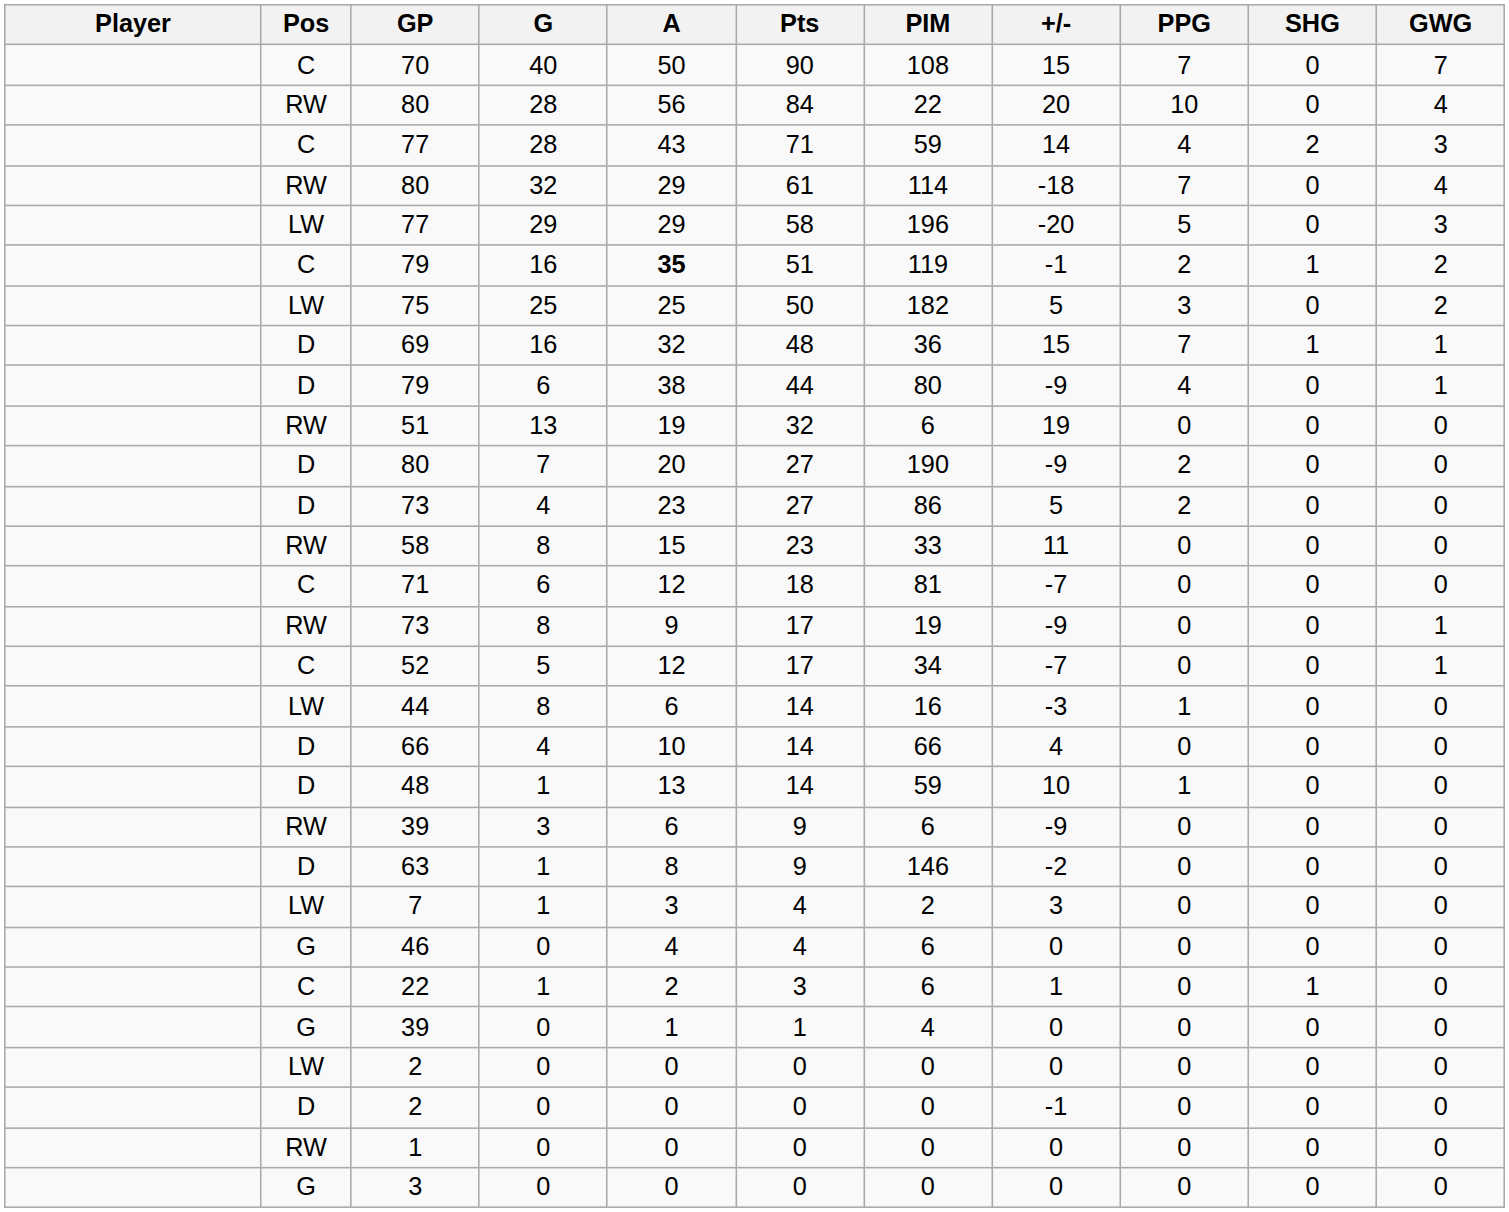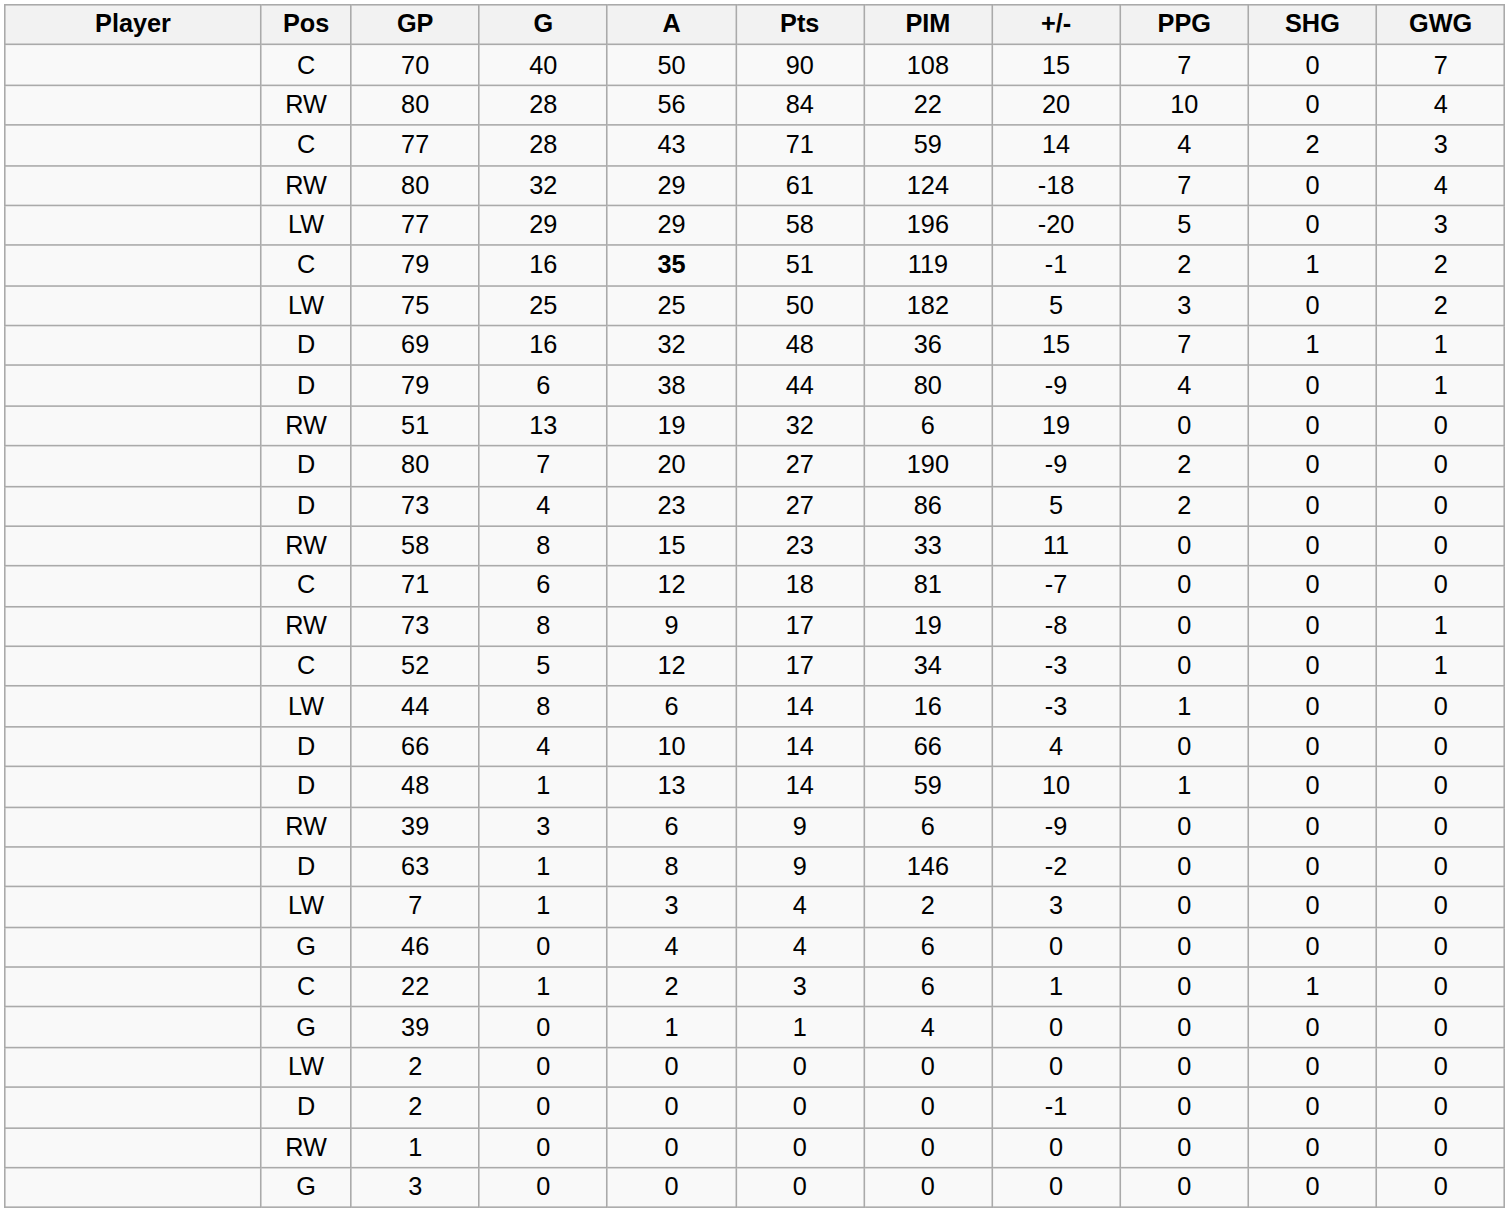 <table class="wikitable sortable" width="60%">
 <tr ALIGN="center">
 <th bgcolor="#DDDDFF" width="10%">Player</th>
 <th bgcolor="#DDDDFF" width="3%" title="Position">Pos</th>
 <th bgcolor="#DDDDFF" width="5%" title="Games played">GP</th>
 <th bgcolor="#DDDDFF" width="5%" title="Goals">G</th>
 <th bgcolor="#DDDDFF" width="5%" title="Assists">A</th>
 <th bgcolor="#DDDDFF" width="5%" title="Points">Pts</th>
 <th bgcolor="#DDDDFF" width="5%" title="Penalties in Minutes">PIM</th>
 <th bgcolor="#DDDDFF" width="5%" title="Plus/minus">+/-</th>
 <th bgcolor="#DDDDFF" width="5%" title="Power play goals">PPG</th>
 <th bgcolor="#DDDDFF" width="5%" title="Short-handed goals">SHG</th>
 <th bgcolor="#DDDDFF" width="5%" title="Game-winning goals">GWG</th>
 </tr>
 <tr align="center">
 <td align="right"></td>
 <td>C</td>
 <td>70</td>
 <td>40</td>
 <td>50</td>
 <td>90</td>
 <td>108</td>
 <td>15</td>
 <td>7</td>
 <td>0</td>
 <td>7</td>
 </tr>
 <tr align="center">
 <td align="right"></td>
 <td>RW</td>
 <td>80</td>
 <td>28</td>
 <td>56</td>
 <td>84</td>
 <td>22</td>
 <td>20</td>
 <td>10</td>
 <td>0</td>
 <td>4</td>
 </tr>
 <tr align="center">
 <td align="right"></td>
 <td>C</td>
 <td>77</td>
 <td>28</td>
 <td>43</td>
 <td>71</td>
 <td>59</td>
 <td>14</td>
 <td>4</td>
 <td>2</td>
 <td>3</td>
 </tr>
 <tr align="center">
 <td align="right"></td>
 <td>RW</td>
 <td>80</td>
 <td>32</td>
 <td>29</td>
 <td>61</td>
-<td>114</td>
+<td>124</td>
 <td>-18</td>
 <td>7</td>
 <td>0</td>
 <td>4</td>
 </tr>
 <tr align="center">
 <td align="right"></td>
 <td>LW</td>
 <td>77</td>
 <td>29</td>
 <td>29</td>
 <td>58</td>
 <td>196</td>
 <td>-20</td>
 <td>5</td>
 <td>0</td>
 <td>3</td>
 </tr>
 <tr align="center">
 <td align="right"></td>
 <td>C</td>
 <td>79</td>
 <td>16</td>
 <td><strong>35</strong></td>
 <td>51</td>
 <td>119</td>
 <td>-1</td>
 <td>2</td>
 <td>1</td>
 <td>2</td>
 </tr>
 <tr align="center">
 <td align="right"></td>
 <td>LW</td>
 <td>75</td>
 <td>25</td>
 <td>25</td>
 <td>50</td>
 <td>182</td>
 <td>5</td>
 <td>3</td>
 <td>0</td>
 <td>2</td>
 </tr>
 <tr align="center">
 <td align="right"></td>
 <td>D</td>
 <td>69</td>
 <td>16</td>
 <td>32</td>
 <td>48</td>
 <td>36</td>
 <td>15</td>
 <td>7</td>
 <td>1</td>
 <td>1</td>
 </tr>
 <tr align="center">
 <td align="right"></td>
 <td>D</td>
 <td>79</td>
 <td>6</td>
 <td>38</td>
 <td>44</td>
 <td>80</td>
 <td>-9</td>
 <td>4</td>
 <td>0</td>
 <td>1</td>
 </tr>
 <tr align="center">
 <td align="right"></td>
 <td>RW</td>
 <td>51</td>
 <td>13</td>
 <td>19</td>
 <td>32</td>
 <td>6</td>
 <td>19</td>
 <td>0</td>
 <td>0</td>
 <td>0</td>
 </tr>
 <tr align="center">
 <td align="right"></td>
 <td>D</td>
 <td>80</td>
 <td>7</td>
 <td>20</td>
 <td>27</td>
 <td>190</td>
 <td>-9</td>
 <td>2</td>
 <td>0</td>
 <td>0</td>
 </tr>
 <tr align="center">
 <td align="right"></td>
 <td>D</td>
 <td>73</td>
 <td>4</td>
 <td>23</td>
 <td>27</td>
 <td>86</td>
 <td>5</td>
 <td>2</td>
 <td>0</td>
 <td>0</td>
 </tr>
 <tr align="center">
 <td align="right"></td>
 <td>RW</td>
 <td>58</td>
 <td>8</td>
 <td>15</td>
 <td>23</td>
 <td>33</td>
 <td>11</td>
 <td>0</td>
 <td>0</td>
 <td>0</td>
 </tr>
 <tr align="center">
 <td align="right"></td>
 <td>C</td>
 <td>71</td>
 <td>6</td>
 <td>12</td>
 <td>18</td>
 <td>81</td>
 <td>-7</td>
 <td>0</td>
 <td>0</td>
 <td>0</td>
 </tr>
 <tr align="center">
 <td align="right"></td>
 <td>RW</td>
 <td>73</td>
 <td>8</td>
 <td>9</td>
 <td>17</td>
 <td>19</td>
-<td>-9</td>
+<td>-8</td>
 <td>0</td>
 <td>0</td>
 <td>1</td>
 </tr>
 <tr align="center">
 <td align="right"></td>
 <td>C</td>
 <td>52</td>
 <td>5</td>
 <td>12</td>
 <td>17</td>
 <td>34</td>
-<td>-7</td>
+<td>-3</td>
 <td>0</td>
 <td>0</td>
 <td>1</td>
 </tr>
 <tr align="center">
 <td align="right"></td>
 <td>LW</td>
 <td>44</td>
 <td>8</td>
 <td>6</td>
 <td>14</td>
 <td>16</td>
 <td>-3</td>
 <td>1</td>
 <td>0</td>
 <td>0</td>
 </tr>
 <tr align="center">
 <td align="right"></td>
 <td>D</td>
 <td>66</td>
 <td>4</td>
 <td>10</td>
 <td>14</td>
 <td>66</td>
 <td>4</td>
 <td>0</td>
 <td>0</td>
 <td>0</td>
 </tr>
 <tr align="center">
 <td align="right"></td>
 <td>D</td>
 <td>48</td>
 <td>1</td>
 <td>13</td>
 <td>14</td>
 <td>59</td>
 <td>10</td>
 <td>1</td>
 <td>0</td>
 <td>0</td>
 </tr>
 <tr align="center">
 <td align="right"></td>
 <td>RW</td>
 <td>39</td>
 <td>3</td>
 <td>6</td>
 <td>9</td>
 <td>6</td>
 <td>-9</td>
 <td>0</td>
 <td>0</td>
 <td>0</td>
 </tr>
 <tr align="center">
 <td align="right"></td>
 <td>D</td>
 <td>63</td>
 <td>1</td>
 <td>8</td>
 <td>9</td>
 <td>146</td>
 <td>-2</td>
 <td>0</td>
 <td>0</td>
 <td>0</td>
 </tr>
 <tr align="center">
 <td align="right"></td>
 <td>LW</td>
 <td>7</td>
 <td>1</td>
 <td>3</td>
 <td>4</td>
 <td>2</td>
 <td>3</td>
 <td>0</td>
 <td>0</td>
 <td>0</td>
 </tr>
 <tr align="center">
 <td align="right"></td>
 <td>G</td>
 <td>46</td>
 <td>0</td>
 <td>4</td>
 <td>4</td>
 <td>6</td>
 <td>0</td>
 <td>0</td>
 <td>0</td>
 <td>0</td>
 </tr>
 <tr align="center">
 <td align="right"></td>
 <td>C</td>
 <td>22</td>
 <td>1</td>
 <td>2</td>
 <td>3</td>
 <td>6</td>
 <td>1</td>
 <td>0</td>
 <td>1</td>
 <td>0</td>
 </tr>
 <tr align="center">
 <td align="right"></td>
 <td>G</td>
 <td>39</td>
 <td>0</td>
 <td>1</td>
 <td>1</td>
 <td>4</td>
 <td>0</td>
 <td>0</td>
 <td>0</td>
 <td>0</td>
 </tr>
 <tr align="center">
 <td align="right"></td>
 <td>LW</td>
 <td>2</td>
 <td>0</td>
 <td>0</td>
 <td>0</td>
 <td>0</td>
 <td>0</td>
 <td>0</td>
 <td>0</td>
 <td>0</td>
 </tr>
 <tr align="center">
 <td align="right"></td>
 <td>D</td>
 <td>2</td>
 <td>0</td>
 <td>0</td>
 <td>0</td>
 <td>0</td>
 <td>-1</td>
 <td>0</td>
 <td>0</td>
 <td>0</td>
 </tr>
 <tr align="center">
 <td align="right"></td>
 <td>RW</td>
 <td>1</td>
 <td>0</td>
 <td>0</td>
 <td>0</td>
 <td>0</td>
 <td>0</td>
 <td>0</td>
 <td>0</td>
 <td>0</td>
 </tr>
 <tr align="center">
 <td align="right"></td>
 <td>G</td>
 <td>3</td>
 <td>0</td>
 <td>0</td>
 <td>0</td>
 <td>0</td>
 <td>0</td>
 <td>0</td>
 <td>0</td>
 <td>0</td>
 </tr>
 </table>
